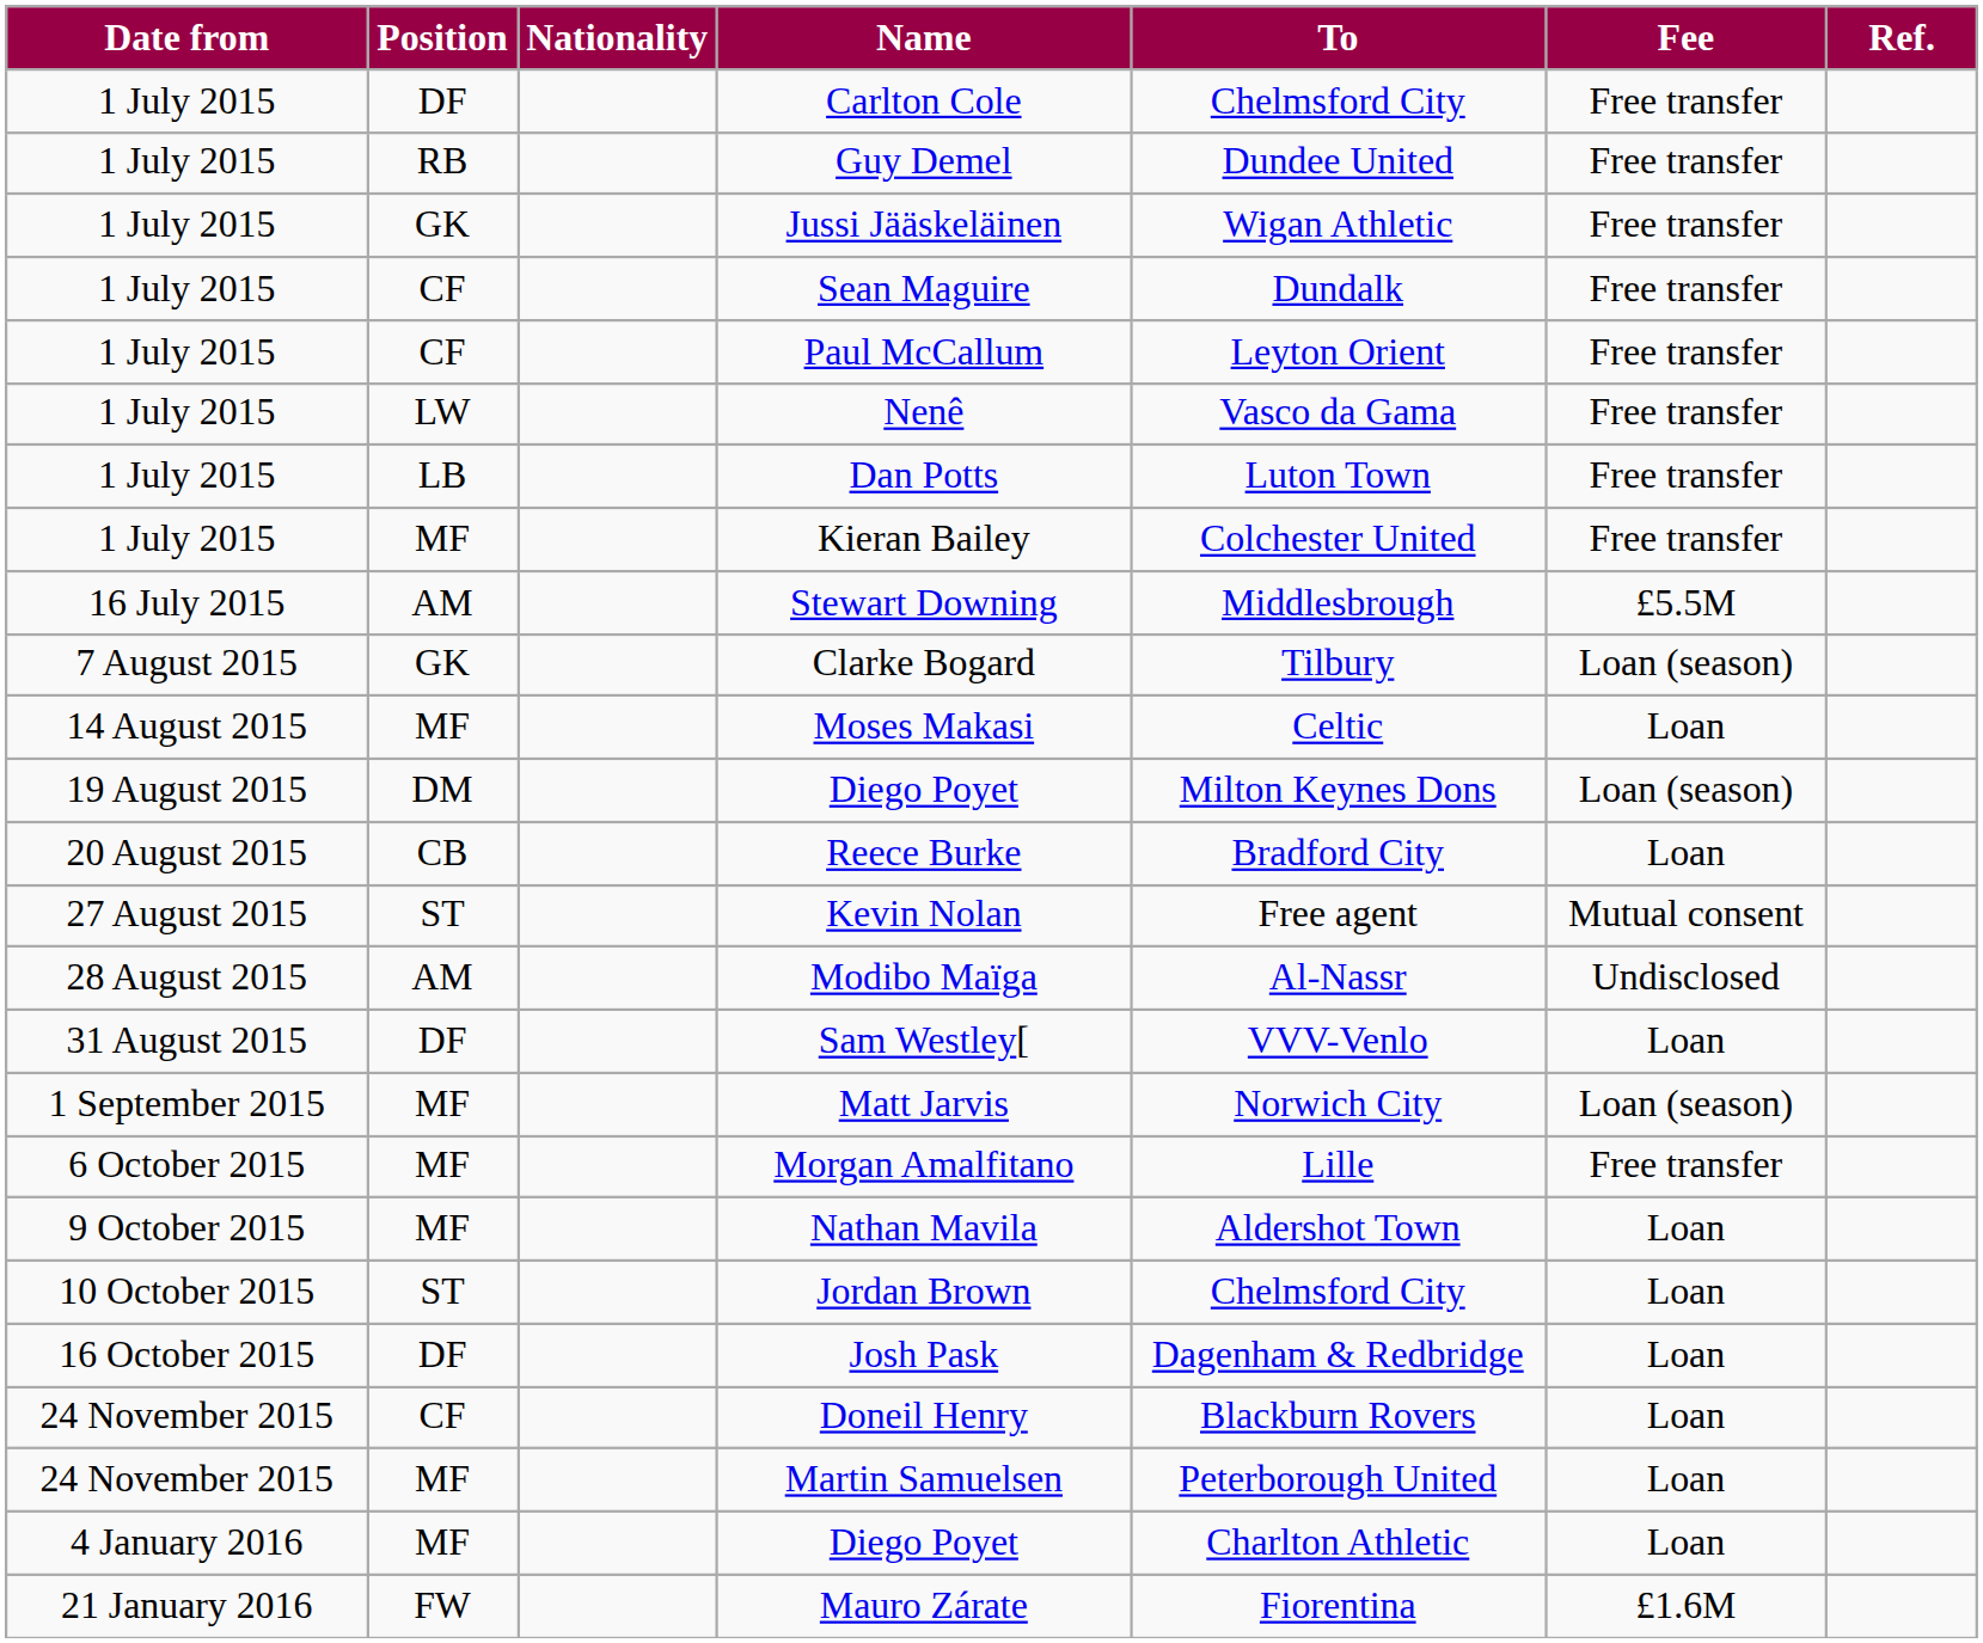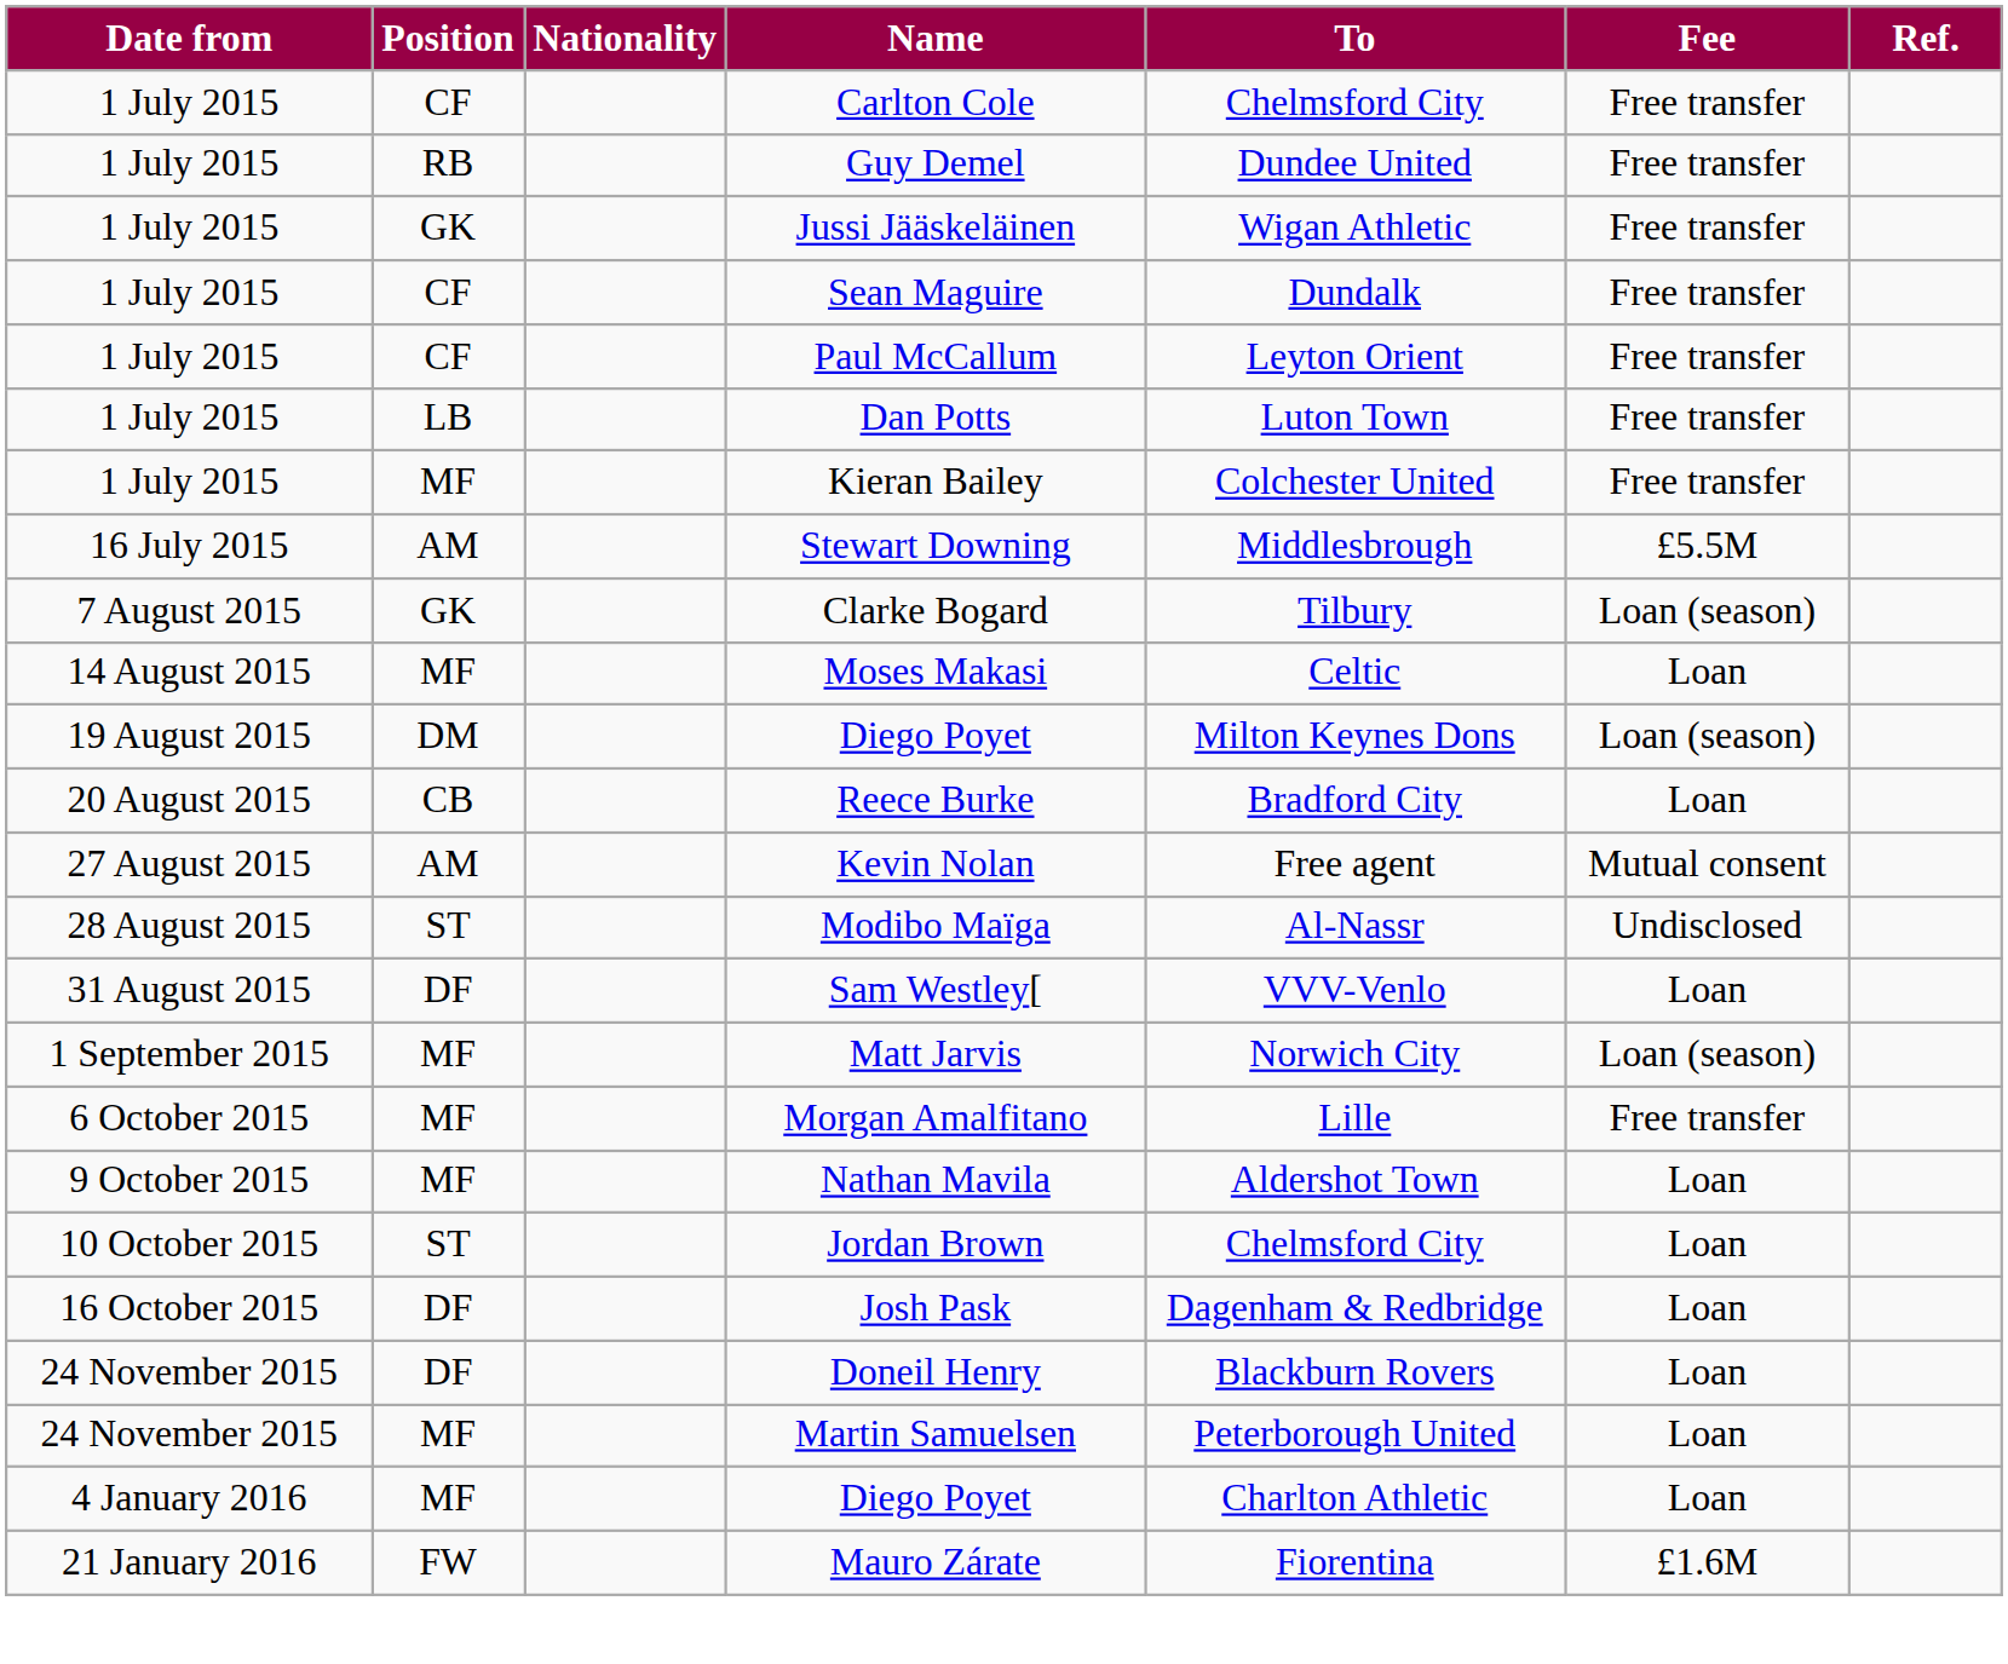 <table class="wikitable" style="text-align:center; font-size:90%; ">
 <tr>
 <th style="background:#970045; color:#fff; width:130px;">Date from</th>
 <th style="background:#970045; color:#fff; width:50px;">Position</th>
 <th style="background:#970045; color:#fff; width:50px;">Nationality</th>
 <th style="background:#970045; color:#fff; width:150px;">Name</th>
 <th style="background:#970045; color:#fff; width:150px;">To</th>
 <th style="background:#970045; color:#fff; width:100px;">Fee</th>
 <th style="background:#970045; color:#fff; width:50px;">Ref.</th>
 </tr>
 <tr>
 <td>1 July 2015</td>
-<td>DF</td>
+<td>CF</td>
 <td></td>
 <td><a href='#'>Carlton Cole</a></td>
 <td><a href='#'>Chelmsford City</a></td>
 <td>Free transfer</td>
 <td></td>
 </tr>
 <tr>
 <td>1 July 2015</td>
 <td>RB</td>
 <td></td>
 <td><a href='#'>Guy Demel</a></td>
 <td><a href='#'>Dundee United</a> </td>
 <td>Free transfer</td>
 <td></td>
 </tr>
 <tr>
 <td>1 July 2015</td>
 <td>GK</td>
 <td></td>
 <td><a href='#'>Jussi Jääskeläinen</a></td>
 <td><a href='#'>Wigan Athletic</a> </td>
 <td>Free transfer</td>
 <td></td>
 </tr>
 <tr>
 <td>1 July 2015</td>
 <td>CF</td>
 <td></td>
 <td><a href='#'>Sean Maguire</a></td>
 <td><a href='#'>Dundalk</a> </td>
 <td>Free transfer</td>
 <td></td>
 </tr>
 <tr>
 <td>1 July 2015</td>
 <td>CF</td>
 <td></td>
 <td><a href='#'>Paul McCallum</a></td>
 <td><a href='#'>Leyton Orient</a> </td>
-<td>Free transfer</td>
-<td></td>
-</tr>
-<tr>
-<td>1 July 2015</td>
-<td>LW</td>
-<td></td>
-<td><a href='#'>Nenê</a></td>
-<td><a href='#'>Vasco da Gama</a> </td>
 <td>Free transfer</td>
 <td></td>
 </tr>
 <tr>
 <td>1 July 2015</td>
 <td>LB</td>
 <td></td>
 <td><a href='#'>Dan Potts</a></td>
 <td><a href='#'>Luton Town</a> </td>
 <td>Free transfer</td>
 <td></td>
 </tr>
 <tr>
 <td>1 July 2015</td>
 <td>MF</td>
 <td></td>
 <td>Kieran Bailey</td>
 <td><a href='#'>Colchester United</a></td>
 <td>Free transfer</td>
 <td></td>
 </tr>
 <tr>
 <td>16 July 2015</td>
 <td>AM</td>
 <td></td>
 <td><a href='#'>Stewart Downing</a></td>
 <td><a href='#'>Middlesbrough</a></td>
 <td>£5.5M</td>
 <td></td>
 </tr>
 <tr>
 <td>7 August 2015</td>
 <td>GK</td>
 <td></td>
 <td>Clarke Bogard</td>
 <td><a href='#'>Tilbury</a></td>
 <td>Loan (season)</td>
 <td></td>
 </tr>
 <tr>
 <td>14 August 2015</td>
 <td>MF</td>
 <td></td>
 <td><a href='#'>Moses Makasi</a></td>
 <td><a href='#'>Celtic</a> </td>
 <td>Loan</td>
 <td></td>
 </tr>
 <tr>
 <td>19 August 2015</td>
 <td>DM</td>
 <td></td>
 <td><a href='#'>Diego Poyet</a></td>
 <td><a href='#'>Milton Keynes Dons</a></td>
 <td>Loan (season)</td>
 <td></td>
 </tr>
 <tr>
 <td>20 August 2015</td>
 <td>CB</td>
 <td></td>
 <td><a href='#'>Reece Burke</a></td>
 <td><a href='#'>Bradford City</a></td>
 <td>Loan</td>
 <td></td>
 </tr>
 <tr>
 <td>27 August 2015</td>
-<td>ST</td>
+<td>AM</td>
 <td></td>
 <td><a href='#'>Kevin Nolan</a></td>
 <td>Free agent</td>
 <td>Mutual consent</td>
 <td></td>
 </tr>
 <tr>
 <td>28 August 2015</td>
-<td>AM</td>
+<td>ST</td>
 <td></td>
 <td><a href='#'>Modibo Maïga</a></td>
 <td><a href='#'>Al-Nassr</a> </td>
 <td>Undisclosed</td>
 <td></td>
 </tr>
 <tr>
 <td>31 August 2015</td>
 <td>DF</td>
 <td></td>
 <td><a href='#'>Sam Westley</a>[</td>
 <td><a href='#'>VVV-Venlo</a></td>
 <td>Loan</td>
 <td></td>
 </tr>
 <tr>
 <td>1 September 2015</td>
 <td>MF</td>
 <td></td>
 <td><a href='#'>Matt Jarvis</a></td>
 <td><a href='#'>Norwich City</a></td>
 <td>Loan (season)</td>
 <td></td>
 </tr>
 <tr>
 <td>6 October 2015</td>
 <td>MF</td>
 <td></td>
 <td><a href='#'>Morgan Amalfitano</a></td>
 <td><a href='#'>Lille</a> </td>
 <td>Free transfer</td>
 <td></td>
 </tr>
 <tr>
 <td>9 October 2015</td>
 <td>MF</td>
 <td></td>
 <td><a href='#'>Nathan Mavila</a></td>
 <td><a href='#'>Aldershot Town</a></td>
 <td>Loan</td>
 <td></td>
 </tr>
 <tr>
 <td>10 October 2015</td>
 <td>ST</td>
 <td></td>
 <td><a href='#'>Jordan Brown</a></td>
 <td><a href='#'>Chelmsford City</a></td>
 <td>Loan</td>
 <td></td>
 </tr>
 <tr>
 <td>16 October 2015</td>
 <td>DF</td>
 <td></td>
 <td><a href='#'>Josh Pask</a></td>
 <td><a href='#'>Dagenham & Redbridge</a></td>
 <td>Loan</td>
 <td></td>
 </tr>
 <tr>
 <td>24 November 2015</td>
-<td>CF</td>
+<td>DF</td>
 <td></td>
 <td><a href='#'>Doneil Henry</a></td>
 <td><a href='#'>Blackburn Rovers</a></td>
 <td>Loan</td>
 <td></td>
 </tr>
 <tr>
 <td>24 November 2015</td>
 <td>MF</td>
 <td></td>
 <td><a href='#'>Martin Samuelsen</a></td>
 <td><a href='#'>Peterborough United</a></td>
 <td>Loan</td>
 <td></td>
 </tr>
 <tr>
 <td>4 January 2016</td>
 <td>MF</td>
 <td></td>
 <td><a href='#'>Diego Poyet</a></td>
 <td><a href='#'>Charlton Athletic</a></td>
 <td>Loan</td>
 <td></td>
 </tr>
 <tr>
 <td>21 January 2016</td>
 <td>FW</td>
 <td></td>
 <td><a href='#'>Mauro Zárate</a></td>
 <td><a href='#'>Fiorentina</a></td>
 <td>£1.6M</td>
 <td></td>
 </tr>
 </table>
